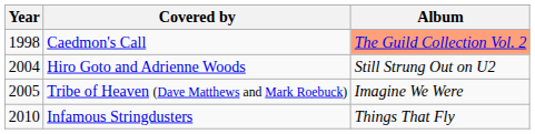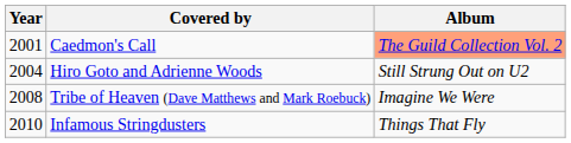 <table class="wikitable">
 <tr>
 <th>Year</th>
 <th>Covered by</th>
 <th>Album</th>
 </tr>
 <tr>
-<td>1998</td>
+<td>2001</td>
 <td><a href='#'>Caedmon's Call</a></td>
 <td style="background: lightsalmon;"><em><a href='#'>The Guild Collection Vol. 2</a></em></td>
 </tr>
 <tr>
 <td>2004</td>
 <td><a href='#'>Hiro Goto and Adrienne Woods</a></td>
 <td><em>Still Strung Out on U2</em></td>
 </tr>
 <tr>
-<td>2005</td>
+<td>2008</td>
 <td><a href='#'>Tribe of Heaven</a> <small>(<a href='#'>Dave Matthews</a> and <a href='#'>Mark Roebuck</a>)</small></td>
 <td><em>Imagine We Were</em></td>
 </tr>
 <tr>
 <td>2010</td>
 <td><a href='#'>Infamous Stringdusters</a></td>
 <td><em>Things That Fly</em></td>
 </tr>
 </table>
